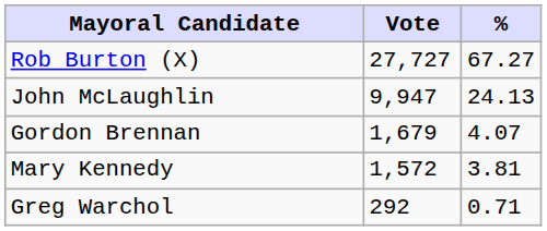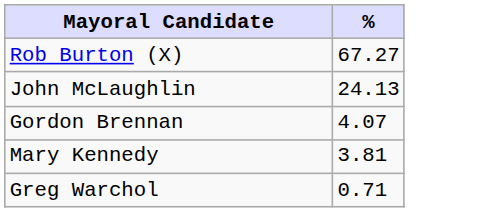 <table class="wikitable">
 <tr>
 <th style="background:#ddf; width:200px;">Mayoral Candidate </th>
-<th style="background:#ddf; width:50px;">Vote</th>
 <th style="background:#ddf; width:30px;">%</th>
 </tr>
 <tr>
 <td><a href='#'>Rob Burton</a> (X)</td>
-<td>27,727</td>
 <td>67.27</td>
 </tr>
 <tr>
 <td>John McLaughlin</td>
-<td>9,947</td>
 <td>24.13</td>
 </tr>
 <tr>
 <td>Gordon Brennan</td>
-<td>1,679</td>
 <td>4.07</td>
 </tr>
 <tr>
 <td>Mary Kennedy</td>
-<td>1,572</td>
 <td>3.81</td>
 </tr>
 <tr>
 <td>Greg Warchol</td>
-<td>292</td>
 <td>0.71</td>
 </tr>
 </table>
